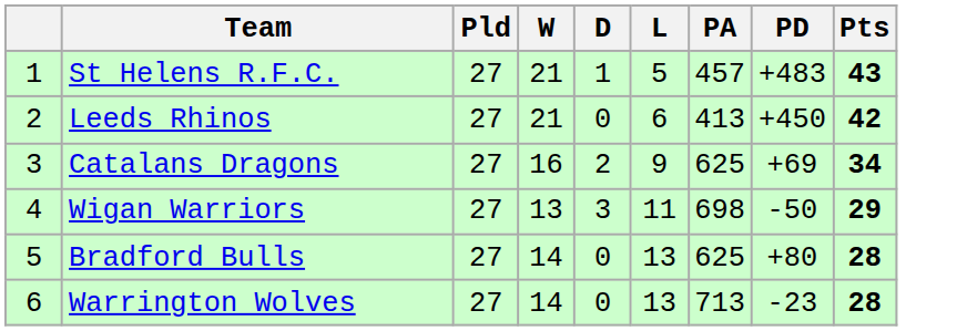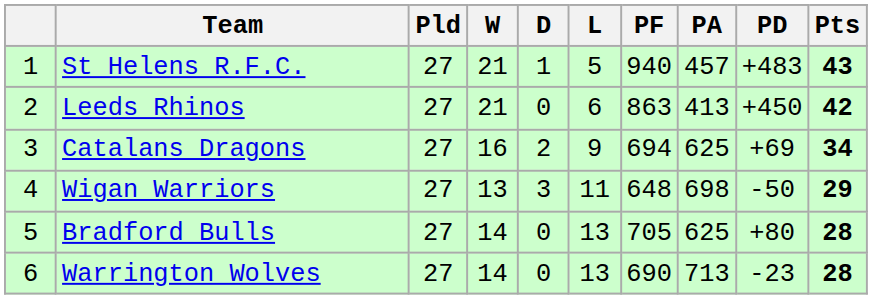 <table class="wikitable" style="text-align:center">
 <tr>
 <th style="width:20px;" abbr="Position"> </th>
 <th style="width:175px;">Team</th>
 <th style="width:20px;" abbr="Played">Pld</th>
 <th style="width:20px;" abbr="Won">W</th>
 <th style="width:20px;" abbr="Drawn">D</th>
 <th style="width:20px;" abbr="Lost">L</th>
+<th style="width:20px;" abbr="Points for">PF</th>
 <th style="width:20px;" abbr="Points against">PA</th>
 <th style="width:20px;" abbr="Points difference">PD</th>
 <th style="width:20px;" abbr="Points">Pts</th>
 </tr>
 <tr style="background:#cfc;">
 <td>1</td>
 <td style="text-align:left;"> <a href='#'>St Helens R.F.C.</a></td>
 <td>27</td>
 <td>21</td>
 <td>1</td>
 <td>5</td>
+<td>940</td>
 <td>457</td>
 <td>+483</td>
 <td><strong>43</strong></td>
 </tr>
 <tr style="background:#cfc;">
 <td>2</td>
 <td style="text-align:left;"> <a href='#'>Leeds Rhinos</a></td>
 <td>27</td>
 <td>21</td>
 <td>0</td>
 <td>6</td>
+<td>863</td>
 <td>413</td>
 <td>+450</td>
 <td><strong>42</strong></td>
 </tr>
 <tr style="background:#cfc;">
 <td>3</td>
 <td style="text-align:left;"> <a href='#'>Catalans Dragons</a></td>
 <td>27</td>
 <td>16</td>
 <td>2</td>
 <td>9</td>
+<td>694</td>
 <td>625</td>
 <td>+69</td>
 <td><strong>34</strong></td>
 </tr>
 <tr style="background:#cfc;">
 <td>4</td>
 <td style="text-align:left;"> <a href='#'>Wigan Warriors</a></td>
 <td>27</td>
 <td>13</td>
 <td>3</td>
 <td>11</td>
+<td>648</td>
 <td>698</td>
 <td>-50</td>
 <td><strong>29</strong></td>
 </tr>
 <tr style="background:#cfc;">
 <td>5</td>
 <td style="text-align:left;"> <a href='#'>Bradford Bulls</a></td>
 <td>27</td>
 <td>14</td>
 <td>0</td>
 <td>13</td>
+<td>705</td>
 <td>625</td>
 <td>+80</td>
 <td><strong>28</strong></td>
 </tr>
 <tr style="background:#cfc;">
 <td>6</td>
 <td style="text-align:left;"> <a href='#'>Warrington Wolves</a></td>
 <td>27</td>
 <td>14</td>
 <td>0</td>
 <td>13</td>
+<td>690</td>
 <td>713</td>
 <td>-23</td>
 <td><strong>28</strong></td>
 </tr>
 </table>
